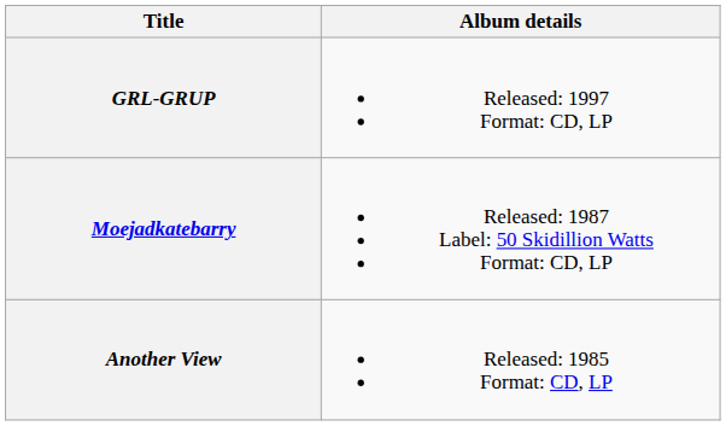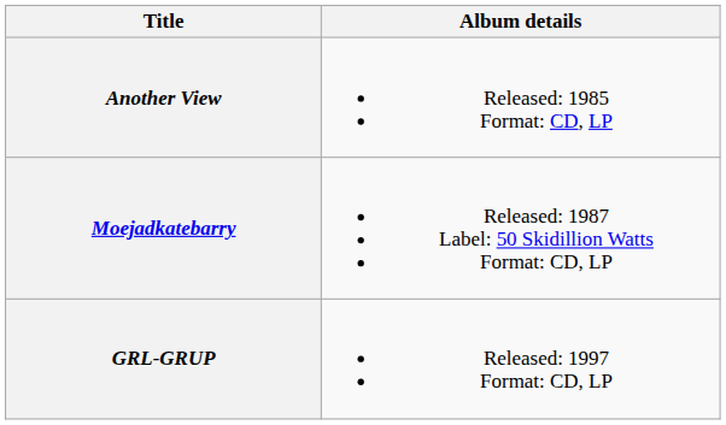 <table class="wikitable plainrowheaders" style="text-align:center">
 <tr>
 <th scope="col" style="width:15em;">Title</th>
 <th scope="col" style="width:19em;">Album details</th>
 </tr>
 <tr>
-<th scope="row"><em>GRL-GRUP</em></th>
-<td><br><ul><li>Released: 1997</li><li>Format: CD, LP</li></ul></td>
+<th scope="row"><em>Another View</em></th>
+<td><br><ul><li>Released: 1985</li><li>Format: <a href='#'>CD</a>, <a href='#'>LP</a></li></ul></td>
 </tr>
 <tr>
 <th scope="row"><a href='#'><em>Moejadkatebarry</em></a></th>
 <td><br><ul><li>Released: 1987</li><li>Label: <a href='#'>50 Skidillion Watts</a></li><li>Format: CD, LP</li></ul></td>
 </tr>
 <tr>
-<th scope="row"><em>Another View</em></th>
-<td><br><ul><li>Released: 1985</li><li>Format: <a href='#'>CD</a>, <a href='#'>LP</a></li></ul></td>
+<th scope="row"><em>GRL-GRUP</em></th>
+<td><br><ul><li>Released: 1997</li><li>Format: CD, LP</li></ul></td>
 </tr>
 </table>
